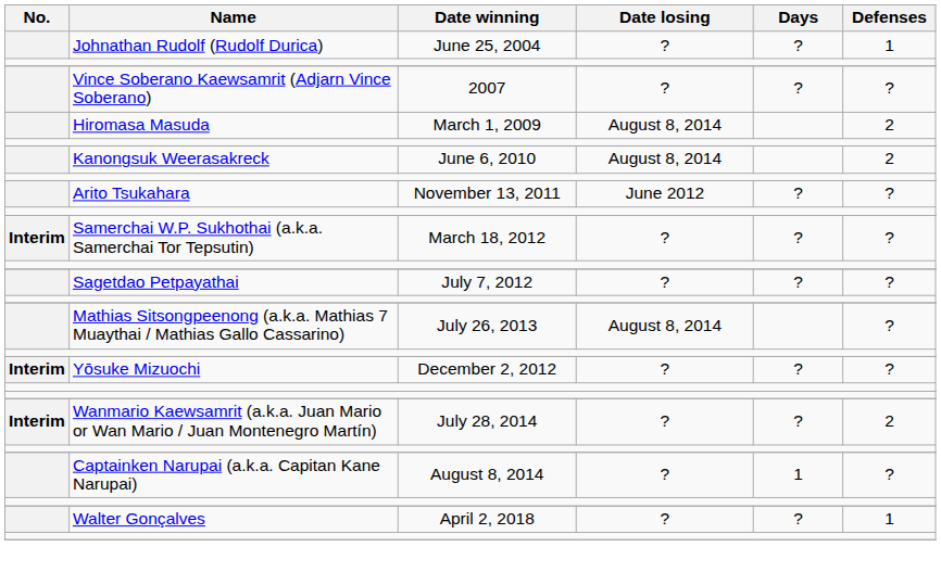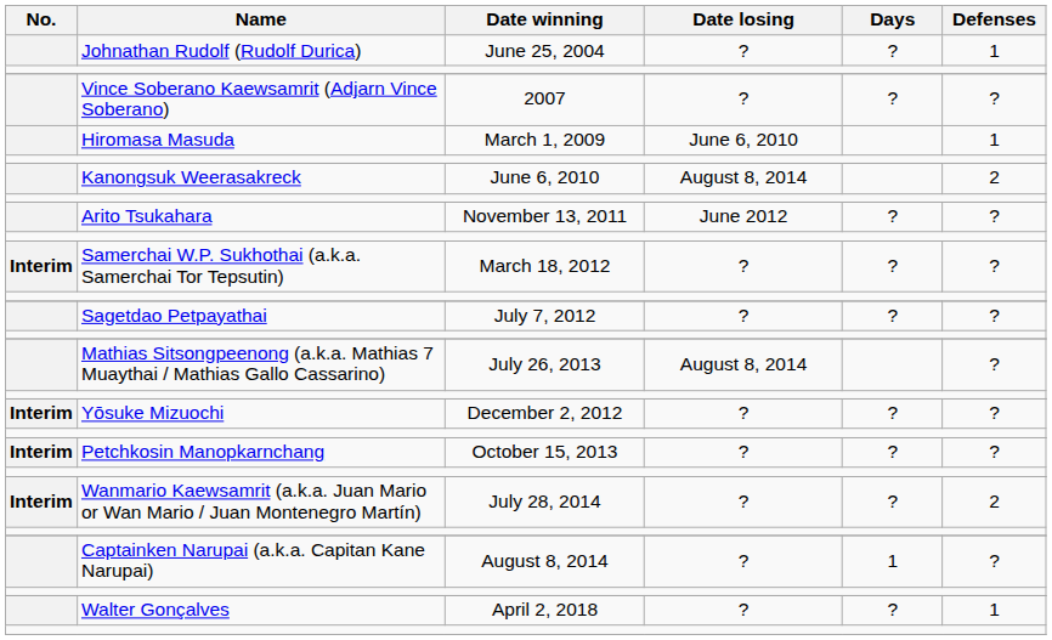 <table class="wikitable" width=100%>
 <tr>
 <th style="width:1%;">No.</th>
 <th style="width:37%;">Name</th>
 <th style="width:20%;">Date winning</th>
 <th style="width:20%;">Date losing</th>
 <th data-sort-type="number" style="width:10%;">Days</th>
 <th data-sort-type="number" style="width:10%;">Defenses</th>
 </tr>
 <tr align=center>
 <th></th>
 <td align=left> <a href='#'>Johnathan Rudolf</a> (<a href='#'>Rudolf Durica</a>)</td>
 <td>June 25, 2004</td>
 <td>?</td>
 <td>?</td>
 <td>1</td>
 </tr>
 <tr>
 <td colspan="6"></td>
 </tr>
 <tr>
 </tr>
 <tr align=center>
 <th></th>
 <td align=left> <a href='#'>Vince Soberano Kaewsamrit</a> (<a href='#'>Adjarn Vince Soberano</a>)</td>
 <td>2007</td>
 <td>?</td>
 <td>?</td>
 <td>?</td>
 </tr>
 <tr align=center>
 <th></th>
 <td align=left> <a href='#'>Hiromasa Masuda</a></td>
 <td>March 1, 2009</td>
-<td>August 8, 2014</td>
+<td>June 6, 2010</td>
 <td></td>
-<td>2</td>
+<td>1</td>
 </tr>
 <tr>
 <td colspan="6"></td>
 </tr>
 <tr>
 </tr>
 <tr align=center>
 <th></th>
 <td align=left> <a href='#'>Kanongsuk Weerasakreck</a></td>
 <td>June 6, 2010</td>
 <td>August 8, 2014</td>
 <td></td>
 <td>2</td>
 </tr>
 <tr>
 <td colspan="6"></td>
 </tr>
 <tr>
 </tr>
 <tr align=center>
 <th></th>
 <td align=left> <a href='#'>Arito Tsukahara</a></td>
 <td>November 13, 2011</td>
 <td>June 2012</td>
 <td>?</td>
 <td>?</td>
 </tr>
 <tr>
 <td colspan="6"></td>
 </tr>
 <tr>
 </tr>
 <tr align=center>
 <th>Interim</th>
 <td align=left> <a href='#'>Samerchai W.P. Sukhothai</a> (a.k.a. Samerchai Tor Tepsutin)</td>
 <td>March 18, 2012</td>
 <td>?</td>
 <td>?</td>
 <td>?</td>
 </tr>
 <tr>
 <td colspan="6"></td>
 </tr>
 <tr>
 </tr>
 <tr align=center>
 <th></th>
 <td align=left> <a href='#'>Sagetdao Petpayathai</a></td>
 <td>July 7, 2012</td>
 <td>?</td>
 <td>?</td>
 <td>?</td>
 </tr>
 <tr>
 <td colspan="6"></td>
 </tr>
 <tr>
 </tr>
 <tr align=center>
 <th></th>
 <td align=left> <a href='#'>Mathias Sitsongpeenong</a> (a.k.a. Mathias 7 Muaythai / Mathias Gallo Cassarino)</td>
 <td>July 26, 2013</td>
 <td>August 8, 2014</td>
 <td></td>
 <td>?</td>
 </tr>
 <tr>
 <td colspan="6"></td>
 </tr>
 <tr>
 </tr>
 <tr align=center>
 <th>Interim</th>
 <td align=left> <a href='#'>Yōsuke Mizuochi</a></td>
 <td>December 2, 2012</td>
 <td>?</td>
 <td>?</td>
 <td>?</td>
 </tr>
 <tr>
 <td colspan="6"></td>
 </tr>
 <tr>
 </tr>
+<tr align=center>
+<th>Interim</th>
+<td align=left> <a href='#'>Petchkosin Manopkarnchang</a></td>
+<td>October 15, 2013</td>
+<td>?</td>
+<td>?</td>
+<td>?</td>
+</tr>
 <tr>
 <td colspan="6"></td>
 </tr>
 <tr>
 </tr>
 <tr align=center>
 <th>Interim</th>
 <td align=left> <a href='#'>Wanmario Kaewsamrit</a> (a.k.a. Juan Mario or Wan Mario / Juan Montenegro Martín)</td>
 <td>July 28, 2014</td>
 <td>?</td>
 <td>?</td>
 <td>2</td>
 </tr>
 <tr>
 <td colspan="6"></td>
 </tr>
 <tr>
 </tr>
 <tr align=center>
 <th></th>
 <td align=left> <a href='#'>Captainken Narupai</a> (a.k.a. Capitan Kane Narupai)</td>
 <td>August 8, 2014</td>
 <td>?</td>
 <td>1</td>
 <td>?</td>
 </tr>
 <tr>
 <td colspan="6"></td>
 </tr>
 <tr>
 </tr>
 <tr align=center>
 <th></th>
 <td align=left> <a href='#'>Walter Gonçalves</a></td>
 <td>April 2, 2018</td>
 <td>?</td>
 <td>?</td>
 <td>1</td>
 </tr>
 <tr>
 <td colspan="6"></td>
 </tr>
 <tr>
 </tr>
 </table>
